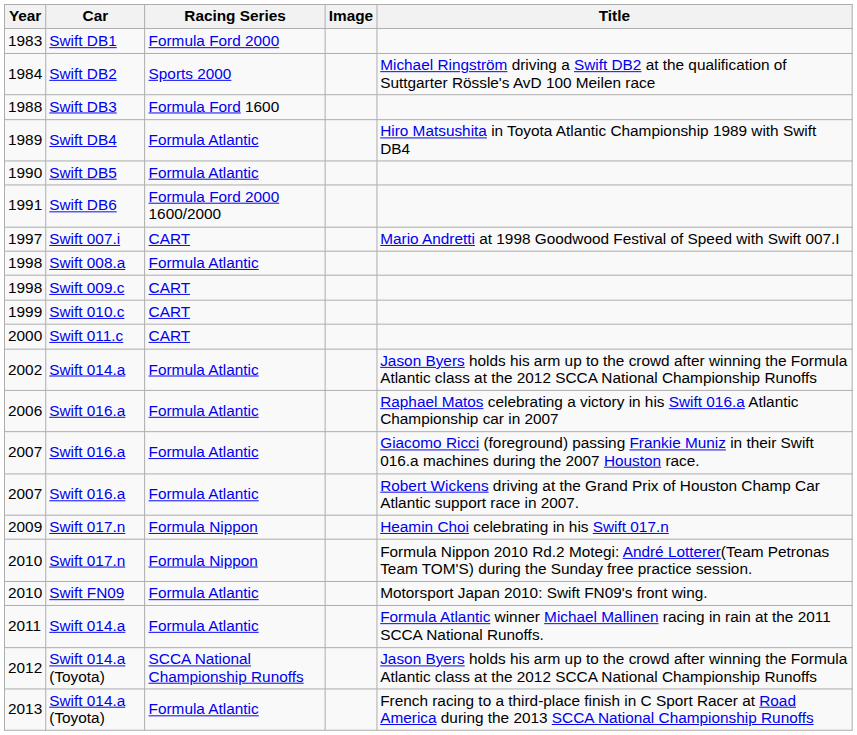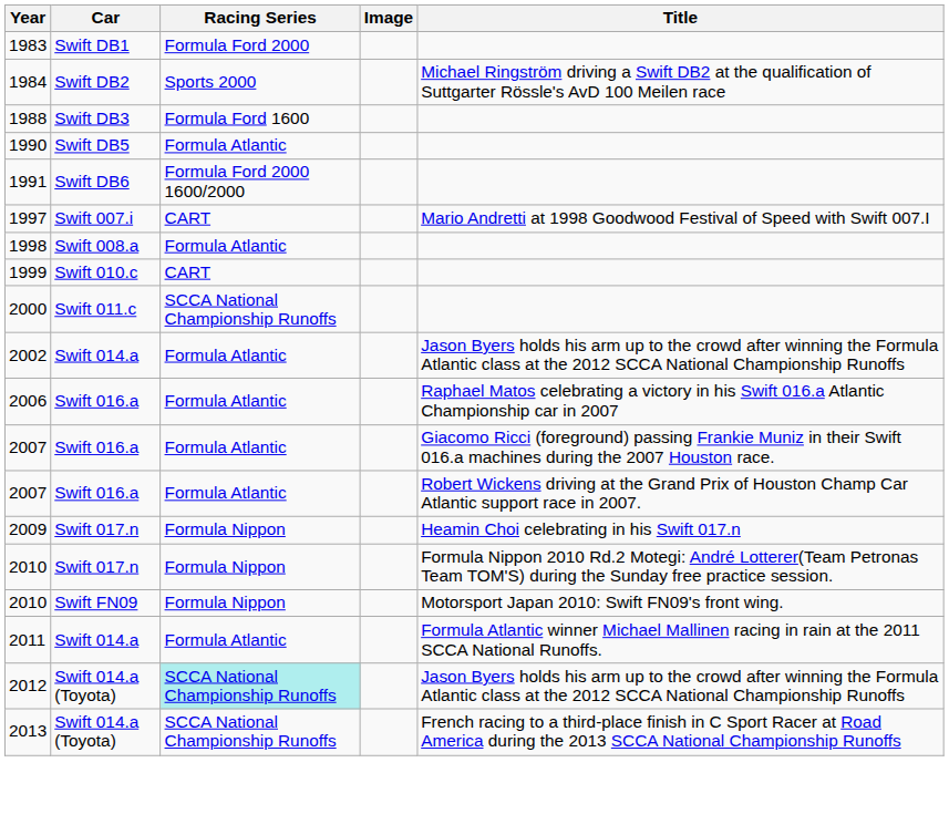 <table class="wikitable"style="margin-left: auto; margin-right: auto; border: none;">
 <tr>
 <th scope="col">Year</th>
 <th scope="col">Car</th>
 <th scope="col">Racing Series</th>
 <th scope="col">Image</th>
 <th scope="col">Title</th>
 </tr>
 <tr>
 <td>1983</td>
 <td><a href='#'>Swift DB1</a></td>
 <td><a href='#'>Formula Ford 2000</a></td>
 <td></td>
 <td></td>
 </tr>
 <tr>
 <td>1984</td>
 <td><a href='#'>Swift DB2</a></td>
 <td><a href='#'>Sports 2000</a></td>
 <td></td>
 <td><a href='#'>Michael Ringström</a> driving a <a href='#'>Swift DB2</a> at the qualification of Suttgarter Rössle's AvD 100 Meilen race</td>
 </tr>
 <tr>
 <td>1988</td>
 <td><a href='#'>Swift DB3</a></td>
 <td><a href='#'>Formula Ford</a> 1600</td>
 <td></td>
 <td></td>
 </tr>
 <tr>
-<td>1989</td>
-<td><a href='#'>Swift DB4</a></td>
-<td><a href='#'>Formula Atlantic</a></td>
-<td></td>
-<td><a href='#'>Hiro Matsushita</a> in Toyota Atlantic Championship 1989 with Swift DB4</td>
-</tr>
-<tr>
 <td>1990</td>
 <td><a href='#'>Swift DB5</a></td>
 <td><a href='#'>Formula Atlantic</a></td>
 <td></td>
 <td></td>
 </tr>
 <tr>
 <td>1991</td>
 <td><a href='#'>Swift DB6</a></td>
 <td><a href='#'>Formula Ford 2000</a> 1600/2000</td>
 <td></td>
 <td></td>
 </tr>
 <tr>
 <td>1997</td>
 <td><a href='#'>Swift 007.i</a></td>
 <td><a href='#'>CART</a></td>
 <td></td>
 <td><a href='#'>Mario Andretti</a> at 1998 Goodwood Festival of Speed with Swift 007.I</td>
 </tr>
 <tr>
 <td>1998</td>
 <td><a href='#'>Swift 008.a</a></td>
 <td><a href='#'>Formula Atlantic</a></td>
 <td></td>
 <td></td>
 </tr>
 <tr>
-<td>1998</td>
-<td><a href='#'>Swift 009.c</a></td>
-<td><a href='#'>CART</a></td>
-<td></td>
-<td></td>
-</tr>
-<tr>
 <td>1999</td>
 <td><a href='#'>Swift 010.c</a></td>
 <td><a href='#'>CART</a></td>
 <td></td>
 <td></td>
 </tr>
 <tr>
 <td>2000</td>
 <td><a href='#'>Swift 011.c</a></td>
-<td><a href='#'>CART</a></td>
+<td><a href='#'>SCCA National Championship Runoffs</a></td>
 <td></td>
 <td></td>
 </tr>
 <tr>
 <td>2002</td>
 <td><a href='#'>Swift 014.a</a></td>
 <td><a href='#'>Formula Atlantic</a></td>
 <td></td>
 <td><a href='#'>Jason Byers</a> holds his arm up to the crowd after winning the Formula Atlantic class at the 2012 SCCA National Championship Runoffs</td>
 </tr>
 <tr>
 <td>2006</td>
 <td><a href='#'>Swift 016.a</a></td>
 <td><a href='#'>Formula Atlantic</a></td>
 <td></td>
 <td><a href='#'>Raphael Matos</a> celebrating a victory in his <a href='#'>Swift 016.a</a> Atlantic Championship car in 2007</td>
 </tr>
 <tr>
 <td>2007</td>
 <td><a href='#'>Swift 016.a</a></td>
 <td><a href='#'>Formula Atlantic</a></td>
 <td></td>
 <td><a href='#'>Giacomo Ricci</a> (foreground) passing <a href='#'>Frankie Muniz</a> in their Swift 016.a machines during the 2007 <a href='#'>Houston</a> race.</td>
 </tr>
 <tr>
 <td>2007</td>
 <td><a href='#'>Swift 016.a</a></td>
 <td><a href='#'>Formula Atlantic</a></td>
 <td></td>
 <td><a href='#'>Robert Wickens</a> driving at the Grand Prix of Houston Champ Car Atlantic support race in 2007.</td>
 </tr>
 <tr>
 <td>2009</td>
 <td><a href='#'>Swift 017.n</a></td>
 <td><a href='#'>Formula Nippon</a></td>
 <td></td>
 <td><a href='#'>Heamin Choi</a> celebrating in his <a href='#'>Swift 017.n</a></td>
 </tr>
 <tr>
 <td>2010</td>
 <td><a href='#'>Swift 017.n</a></td>
 <td><a href='#'>Formula Nippon</a></td>
 <td></td>
 <td>Formula Nippon 2010 Rd.2 Motegi: <a href='#'>André Lotterer</a>(Team Petronas Team TOM'S) during the Sunday free practice session.</td>
 </tr>
 <tr>
 <td>2010</td>
 <td><a href='#'>Swift FN09</a></td>
-<td><a href='#'>Formula Atlantic</a></td>
+<td><a href='#'>Formula Nippon</a></td>
 <td></td>
 <td>Motorsport Japan 2010: Swift FN09's front wing.</td>
 </tr>
 <tr>
 <td>2011</td>
 <td><a href='#'>Swift 014.a</a></td>
 <td><a href='#'>Formula Atlantic</a></td>
 <td></td>
 <td><a href='#'>Formula Atlantic</a> winner <a href='#'>Michael Mallinen</a> racing in rain at the 2011 SCCA National Runoffs.</td>
 </tr>
 <tr>
 <td>2012</td>
 <td><a href='#'>Swift 014.a</a> (Toyota)</td>
-<td><a href='#'>SCCA National Championship Runoffs</a></td>
+<td style="background: paleturquoise;"><a href='#'>SCCA National Championship Runoffs</a></td>
 <td></td>
 <td><a href='#'>Jason Byers</a> holds his arm up to the crowd after winning the Formula Atlantic class at the 2012 SCCA National Championship Runoffs</td>
 </tr>
 <tr>
 <td>2013</td>
 <td><a href='#'>Swift 014.a</a> (Toyota)</td>
-<td><a href='#'>Formula Atlantic</a></td>
+<td><a href='#'>SCCA National Championship Runoffs</a></td>
 <td></td>
 <td>French racing to a third-place finish in C Sport Racer at <a href='#'>Road America</a> during the 2013 <a href='#'>SCCA National Championship Runoffs</a></td>
 </tr>
 </table>
